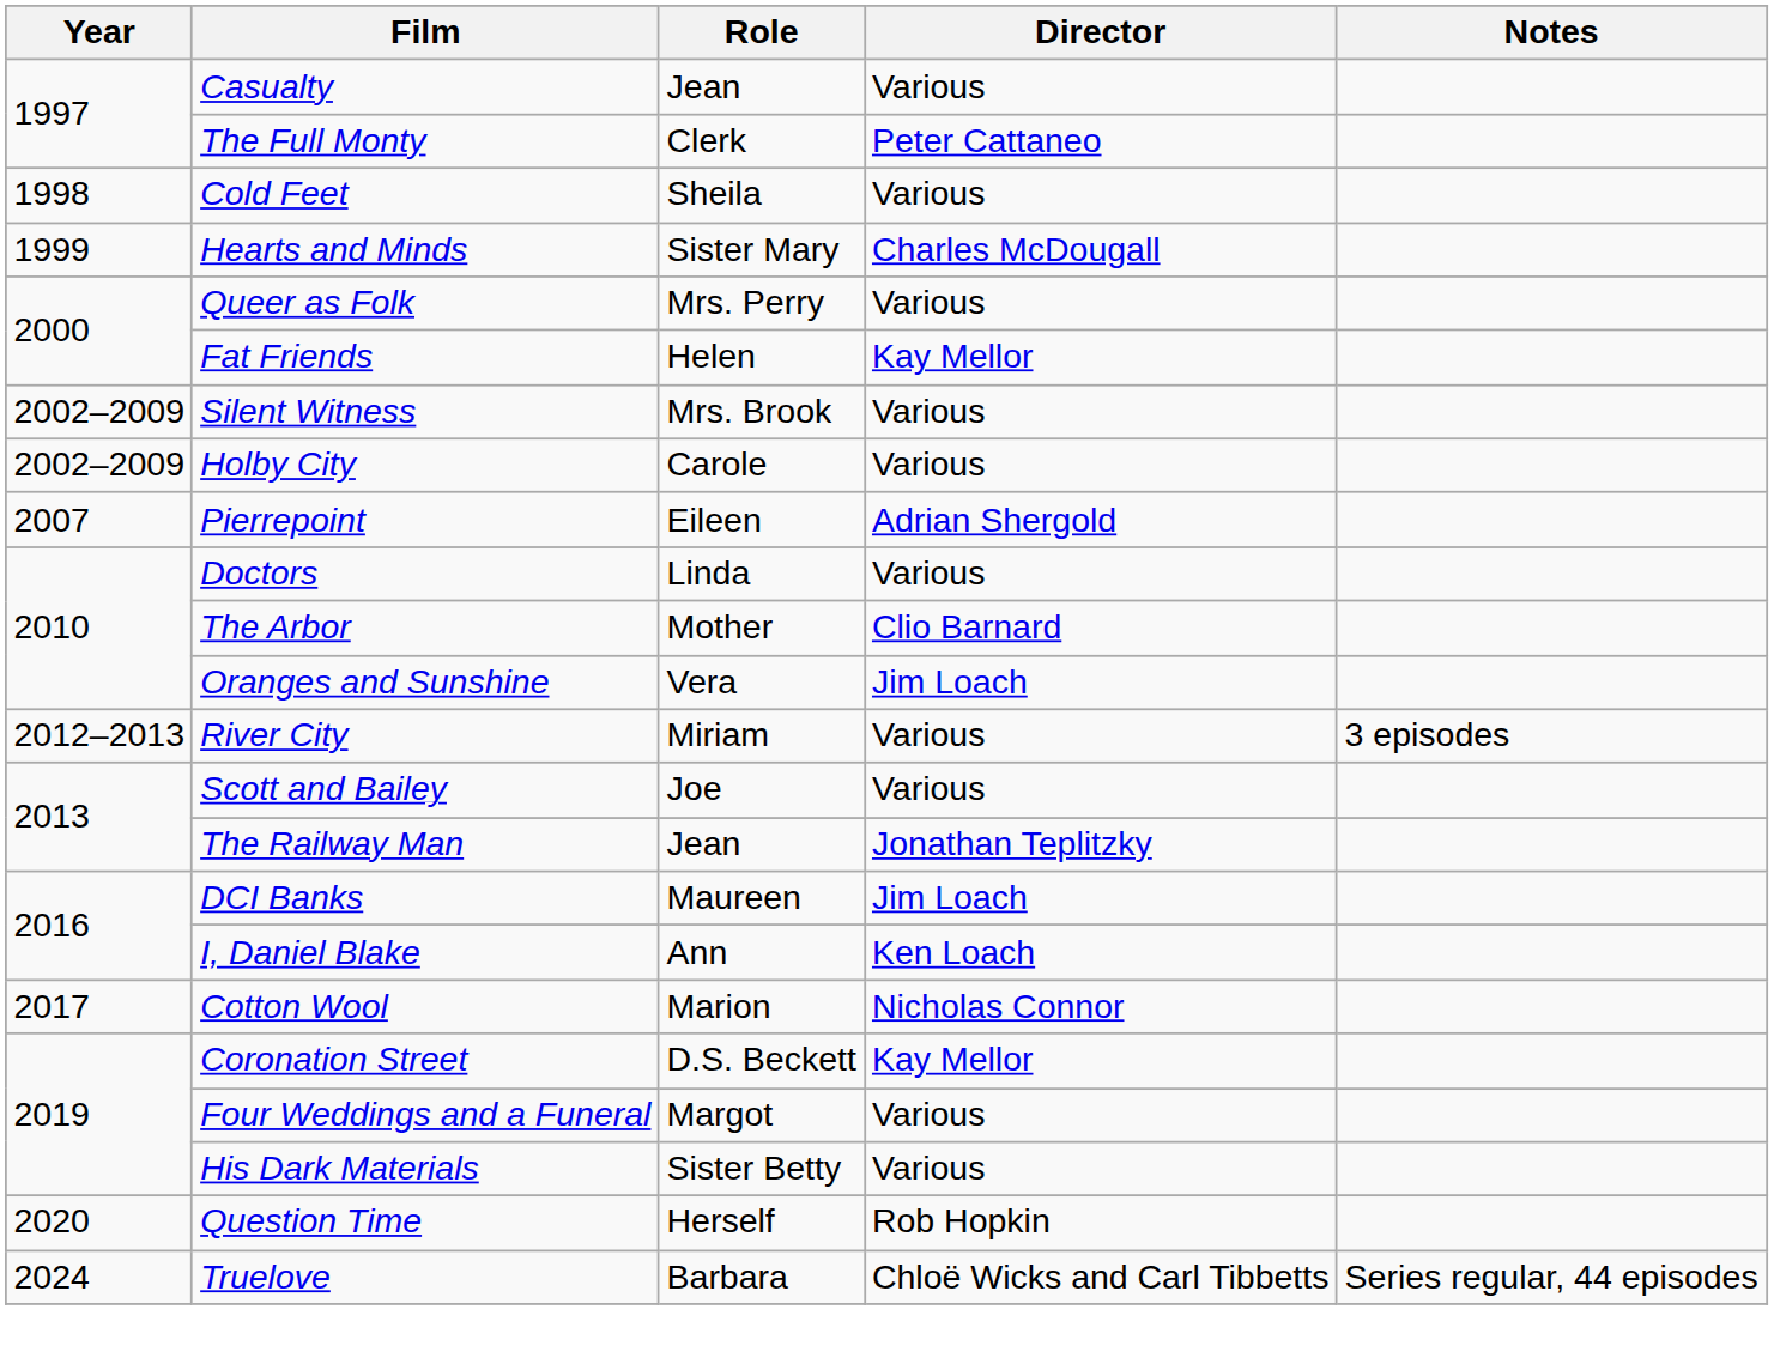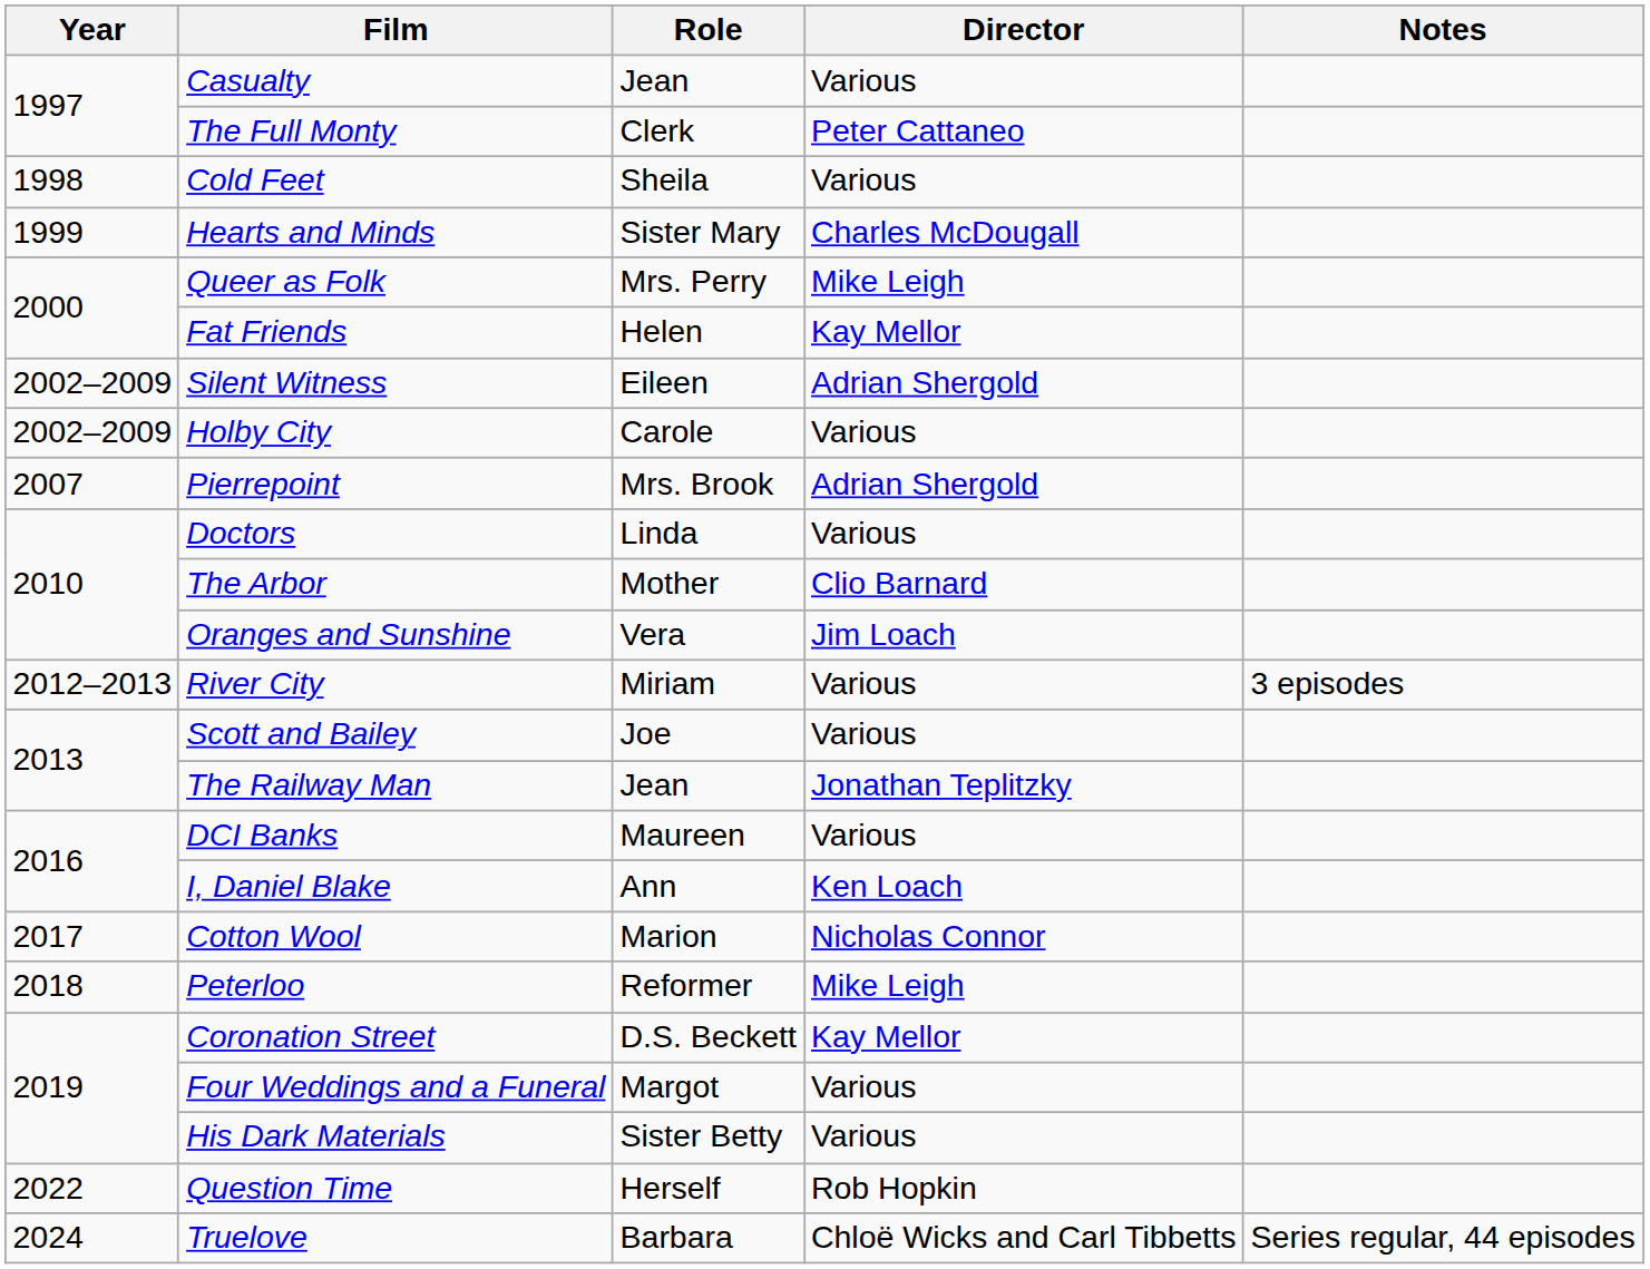 <table class="wikitable">
 <tr>
 <th>Year</th>
 <th>Film</th>
 <th>Role</th>
 <th>Director</th>
 <th>Notes</th>
 </tr>
 <tr>
 <td rowspan=2>1997</td>
 <td><em><a href='#'>Casualty</a></em></td>
 <td>Jean</td>
 <td>Various</td>
 <td></td>
 </tr>
 <tr>
 <td><em><a href='#'>The Full Monty</a></em></td>
 <td>Clerk</td>
 <td><a href='#'>Peter Cattaneo</a></td>
 <td></td>
 </tr>
 <tr>
 <td>1998</td>
 <td><em><a href='#'>Cold Feet</a></em></td>
 <td>Sheila</td>
 <td>Various</td>
 <td></td>
 </tr>
 <tr>
 <td>1999</td>
 <td><em><a href='#'>Hearts and Minds</a></em></td>
 <td>Sister Mary</td>
 <td><a href='#'>Charles McDougall</a></td>
 <td></td>
 </tr>
 <tr>
 <td rowspan=2>2000</td>
 <td><em><a href='#'>Queer as Folk</a></em></td>
 <td>Mrs. Perry</td>
-<td>Various</td>
+<td><a href='#'>Mike Leigh</a></td>
 <td></td>
 </tr>
 <tr>
 <td><em><a href='#'>Fat Friends</a></em></td>
 <td>Helen</td>
 <td><a href='#'>Kay Mellor</a></td>
 <td></td>
 </tr>
 <tr>
 <td>2002–2009</td>
 <td><em><a href='#'>Silent Witness</a></em></td>
-<td>Mrs. Brook</td>
-<td>Various</td>
+<td>Eileen</td>
+<td><a href='#'>Adrian Shergold</a></td>
 <td></td>
 </tr>
 <tr>
 <td>2002–2009</td>
 <td><em><a href='#'>Holby City</a></em></td>
 <td>Carole</td>
 <td>Various</td>
 <td></td>
 </tr>
 <tr>
 <td>2007</td>
 <td><em><a href='#'>Pierrepoint</a></em></td>
-<td>Eileen</td>
+<td>Mrs. Brook</td>
 <td><a href='#'>Adrian Shergold</a></td>
 <td></td>
 </tr>
 <tr>
 <td rowspan=3>2010</td>
 <td><em><a href='#'>Doctors</a></em></td>
 <td>Linda</td>
 <td>Various</td>
 <td></td>
 </tr>
 <tr>
 <td><em><a href='#'>The Arbor</a></em></td>
 <td>Mother</td>
 <td><a href='#'>Clio Barnard</a></td>
 <td></td>
 </tr>
 <tr>
 <td><em><a href='#'>Oranges and Sunshine</a></em></td>
 <td>Vera</td>
 <td><a href='#'>Jim Loach</a></td>
 <td></td>
 </tr>
 <tr>
 <td>2012–2013</td>
 <td><em><a href='#'>River City</a></em></td>
 <td>Miriam</td>
 <td>Various</td>
 <td>3 episodes</td>
 </tr>
 <tr>
 <td rowspan=2>2013</td>
 <td><em><a href='#'>Scott and Bailey</a></em></td>
 <td>Joe</td>
 <td>Various</td>
 <td></td>
 </tr>
 <tr>
 <td><em><a href='#'>The Railway Man</a></em></td>
 <td>Jean</td>
 <td><a href='#'>Jonathan Teplitzky</a></td>
 <td></td>
 </tr>
 <tr>
 <td rowspan=2>2016</td>
 <td><em><a href='#'>DCI Banks</a></em></td>
 <td>Maureen</td>
-<td><a href='#'>Jim Loach</a></td>
+<td>Various</td>
 <td></td>
 </tr>
 <tr>
 <td><em><a href='#'>I, Daniel Blake</a></em></td>
 <td>Ann</td>
 <td><a href='#'>Ken Loach</a></td>
 <td></td>
 </tr>
 <tr>
 <td>2017</td>
 <td><em><a href='#'>Cotton Wool</a></em></td>
 <td>Marion</td>
 <td><a href='#'>Nicholas Connor</a></td>
+<td></td>
+</tr>
+<tr>
+<td>2018</td>
+<td><em><a href='#'>Peterloo</a></em></td>
+<td>Reformer</td>
+<td><a href='#'>Mike Leigh</a></td>
 <td></td>
 </tr>
 <tr>
 <td rowspan=3>2019</td>
 <td><em><a href='#'>Coronation Street</a></em></td>
 <td>D.S. Beckett</td>
 <td><a href='#'>Kay Mellor</a></td>
 <td></td>
 </tr>
 <tr>
 <td><em><a href='#'>Four Weddings and a Funeral</a></em></td>
 <td>Margot</td>
 <td>Various</td>
 <td></td>
 </tr>
 <tr>
 <td><em><a href='#'>His Dark Materials</a></em></td>
 <td>Sister Betty</td>
 <td>Various</td>
 <td></td>
 </tr>
 <tr>
-<td>2020</td>
+<td>2022</td>
 <td><em><a href='#'>Question Time</a></em></td>
 <td>Herself</td>
 <td>Rob Hopkin</td>
 <td></td>
 </tr>
 <tr>
 <td>2024</td>
 <td><em><a href='#'>Truelove</a></em></td>
 <td>Barbara</td>
 <td>Chloë Wicks and Carl Tibbetts</td>
 <td>Series regular, 44 episodes</td>
 </tr>
 </table>
